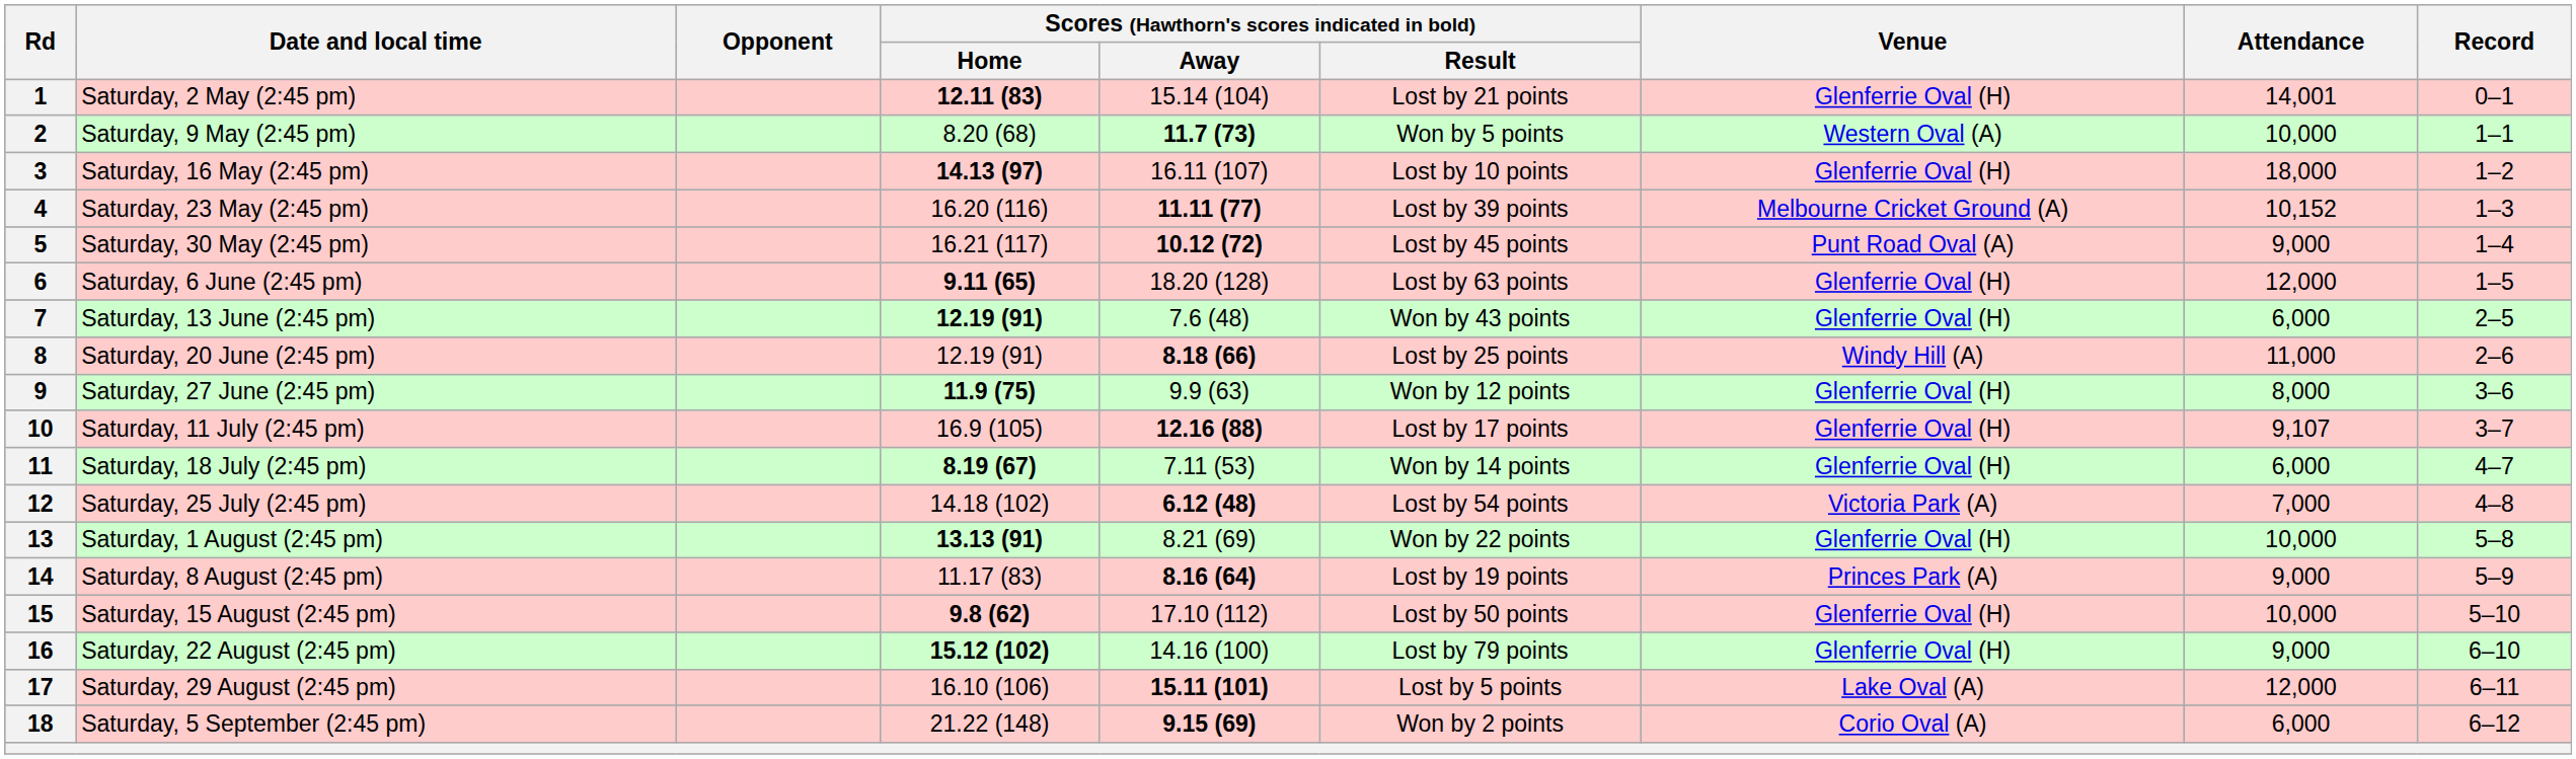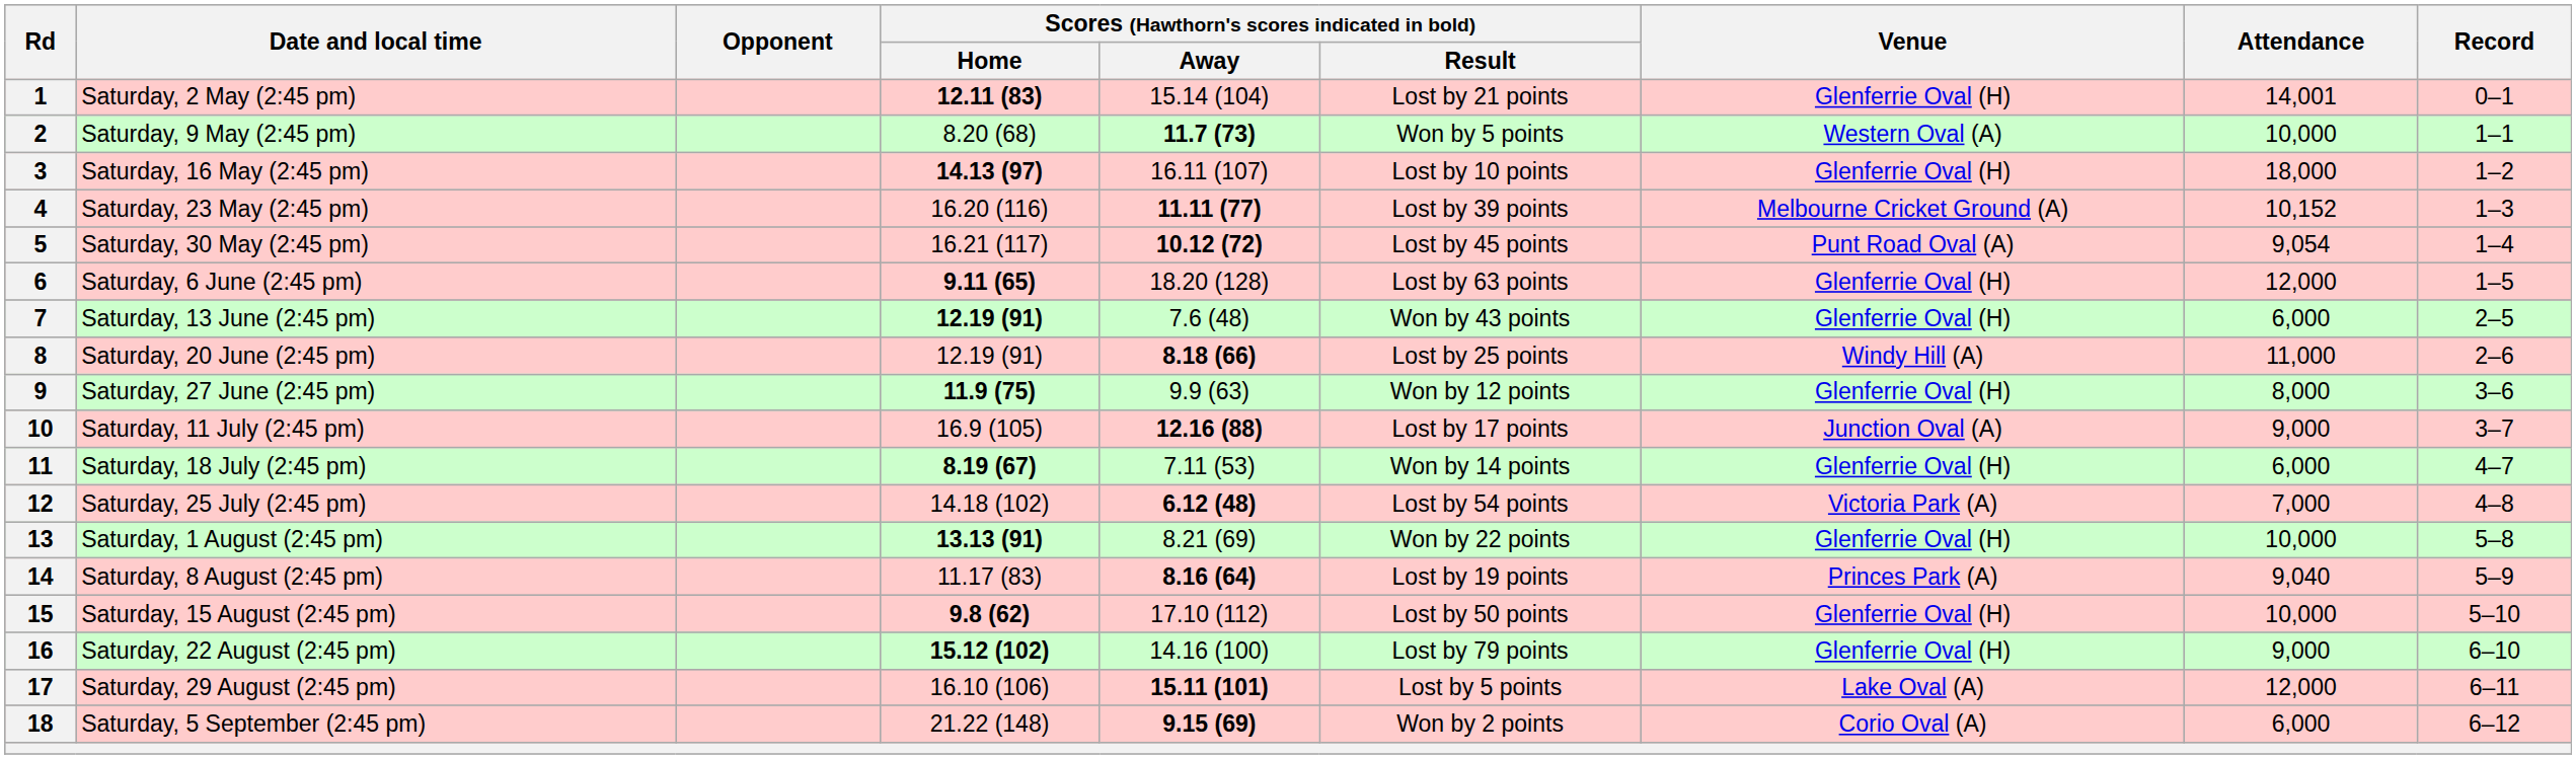 <table class="wikitable" style="font-size:90%; text-align:center; width: 100%; margin-left: auto; margin-right: auto">
 <tr>
 <th rowspan="2">Rd</th>
 <th rowspan="2">Date and local time</th>
 <th rowspan="2">Opponent</th>
 <th colspan="3">Scores <small>(Hawthorn's scores indicated in bold)</small></th>
 <th rowspan="2">Venue</th>
 <th rowspan="2">Attendance</th>
 <th rowspan="2">Record</th>
 </tr>
 <tr>
 <th>Home</th>
 <th>Away</th>
 <th>Result</th>
 </tr>
 <tr style="background:#fcc;">
 <th>1</th>
 <td align=left>Saturday, 2 May (2:45 pm)</td>
 <td align=left></td>
 <td><strong>12.11 (83)</strong></td>
 <td>15.14 (104)</td>
 <td>Lost by 21 points</td>
 <td><a href='#'>Glenferrie Oval</a> (H)</td>
 <td>14,001</td>
 <td>0–1</td>
 </tr>
 <tr style="background:#cfc">
 <th>2</th>
 <td align=left>Saturday, 9 May (2:45 pm)</td>
 <td align=left></td>
 <td>8.20 (68)</td>
 <td><strong>11.7 (73)</strong></td>
 <td>Won by 5 points</td>
 <td><a href='#'>Western Oval</a> (A)</td>
 <td>10,000</td>
 <td>1–1</td>
 </tr>
 <tr style="background:#fcc;">
 <th>3</th>
 <td align=left>Saturday, 16 May (2:45 pm)</td>
 <td align=left></td>
 <td><strong>14.13 (97)</strong></td>
 <td>16.11 (107)</td>
 <td>Lost by 10 points</td>
 <td><a href='#'>Glenferrie Oval</a> (H)</td>
 <td>18,000</td>
 <td>1–2</td>
 </tr>
 <tr style="background:#fcc;">
 <th>4</th>
 <td align=left>Saturday, 23 May (2:45 pm)</td>
 <td align=left></td>
 <td>16.20 (116)</td>
 <td><strong>11.11 (77)</strong></td>
 <td>Lost by 39 points</td>
 <td><a href='#'>Melbourne Cricket Ground</a> (A)</td>
 <td>10,152</td>
 <td>1–3</td>
 </tr>
 <tr style="background:#fcc;">
 <th>5</th>
 <td align=left>Saturday, 30 May (2:45 pm)</td>
 <td align=left></td>
 <td>16.21 (117)</td>
 <td><strong>10.12 (72)</strong></td>
 <td>Lost by 45 points</td>
 <td><a href='#'>Punt Road Oval</a> (A)</td>
-<td>9,000</td>
+<td>9,054</td>
 <td>1–4</td>
 </tr>
 <tr style="background:#fcc;">
 <th>6</th>
 <td align=left>Saturday, 6 June (2:45 pm)</td>
 <td align=left></td>
 <td><strong>9.11 (65)</strong></td>
 <td>18.20 (128)</td>
 <td>Lost by 63 points</td>
 <td><a href='#'>Glenferrie Oval</a> (H)</td>
 <td>12,000</td>
 <td>1–5</td>
 </tr>
 <tr style="background:#cfc">
 <th>7</th>
 <td align=left>Saturday, 13 June (2:45 pm)</td>
 <td align=left></td>
 <td><strong>12.19 (91)</strong></td>
 <td>7.6 (48)</td>
 <td>Won by 43 points</td>
 <td><a href='#'>Glenferrie Oval</a> (H)</td>
 <td>6,000</td>
 <td>2–5</td>
 </tr>
 <tr style="background:#fcc;">
 <th>8</th>
 <td align=left>Saturday, 20 June (2:45 pm)</td>
 <td align=left></td>
 <td>12.19 (91)</td>
 <td><strong>8.18 (66)</strong></td>
 <td>Lost by 25 points</td>
 <td><a href='#'>Windy Hill</a> (A)</td>
 <td>11,000</td>
 <td>2–6</td>
 </tr>
 <tr style="background:#cfc">
 <th>9</th>
 <td align=left>Saturday, 27 June (2:45 pm)</td>
 <td align=left></td>
 <td><strong>11.9 (75)</strong></td>
 <td>9.9 (63)</td>
 <td>Won by 12 points</td>
 <td><a href='#'>Glenferrie Oval</a> (H)</td>
 <td>8,000</td>
 <td>3–6</td>
 </tr>
 <tr style="background:#fcc;">
 <th>10</th>
 <td align=left>Saturday, 11 July (2:45 pm)</td>
 <td align=left></td>
 <td>16.9 (105)</td>
 <td><strong>12.16 (88)</strong></td>
 <td>Lost by 17 points</td>
-<td><a href='#'>Glenferrie Oval</a> (H)</td>
-<td>9,107</td>
+<td><a href='#'>Junction Oval</a> (A)</td>
+<td>9,000</td>
 <td>3–7</td>
 </tr>
 <tr style="background:#cfc">
 <th>11</th>
 <td align=left>Saturday, 18 July (2:45 pm)</td>
 <td align=left></td>
 <td><strong>8.19 (67)</strong></td>
 <td>7.11 (53)</td>
 <td>Won by 14 points</td>
 <td><a href='#'>Glenferrie Oval</a> (H)</td>
 <td>6,000</td>
 <td>4–7</td>
 </tr>
 <tr style="background:#fcc;">
 <th>12</th>
 <td align=left>Saturday, 25 July (2:45 pm)</td>
 <td align=left></td>
 <td>14.18 (102)</td>
 <td><strong>6.12 (48)</strong></td>
 <td>Lost by 54 points</td>
 <td><a href='#'>Victoria Park</a> (A)</td>
 <td>7,000</td>
 <td>4–8</td>
 </tr>
 <tr style="background:#cfc">
 <th>13</th>
 <td align=left>Saturday, 1 August (2:45 pm)</td>
 <td align=left></td>
 <td><strong>13.13 (91)</strong></td>
 <td>8.21 (69)</td>
 <td>Won by 22 points</td>
 <td><a href='#'>Glenferrie Oval</a> (H)</td>
 <td>10,000</td>
 <td>5–8</td>
 </tr>
 <tr style="background:#fcc;">
 <th>14</th>
 <td align=left>Saturday, 8 August (2:45 pm)</td>
 <td align=left></td>
 <td>11.17 (83)</td>
 <td><strong>8.16 (64)</strong></td>
 <td>Lost by 19 points</td>
 <td><a href='#'>Princes Park</a> (A)</td>
-<td>9,000</td>
+<td>9,040</td>
 <td>5–9</td>
 </tr>
 <tr style="background:#fcc;">
 <th>15</th>
 <td align=left>Saturday, 15 August (2:45 pm)</td>
 <td align=left></td>
 <td><strong>9.8 (62)</strong></td>
 <td>17.10 (112)</td>
 <td>Lost by 50 points</td>
 <td><a href='#'>Glenferrie Oval</a> (H)</td>
 <td>10,000</td>
 <td>5–10</td>
 </tr>
 <tr style="background:#cfc">
 <th>16</th>
 <td align=left>Saturday, 22 August (2:45 pm)</td>
 <td align=left></td>
 <td><strong>15.12 (102)</strong></td>
 <td>14.16 (100)</td>
 <td>Lost by 79 points</td>
 <td><a href='#'>Glenferrie Oval</a> (H)</td>
 <td>9,000</td>
 <td>6–10</td>
 </tr>
 <tr style="background:#fcc;">
 <th>17</th>
 <td align=left>Saturday, 29 August (2:45 pm)</td>
 <td align=left></td>
 <td>16.10 (106)</td>
 <td><strong>15.11 (101)</strong></td>
 <td>Lost by 5 points</td>
 <td><a href='#'>Lake Oval</a> (A)</td>
 <td>12,000</td>
 <td>6–11</td>
 </tr>
 <tr style="background:#fcc;">
 <th>18</th>
 <td align=left>Saturday, 5 September (2:45 pm)</td>
 <td align=left></td>
 <td>21.22 (148)</td>
 <td><strong>9.15 (69)</strong></td>
 <td>Won by 2 points</td>
 <td><a href='#'>Corio Oval</a> (A)</td>
 <td>6,000</td>
 <td>6–12</td>
 </tr>
 <tr>
 <th colspan=9></th>
 </tr>
 </table>
